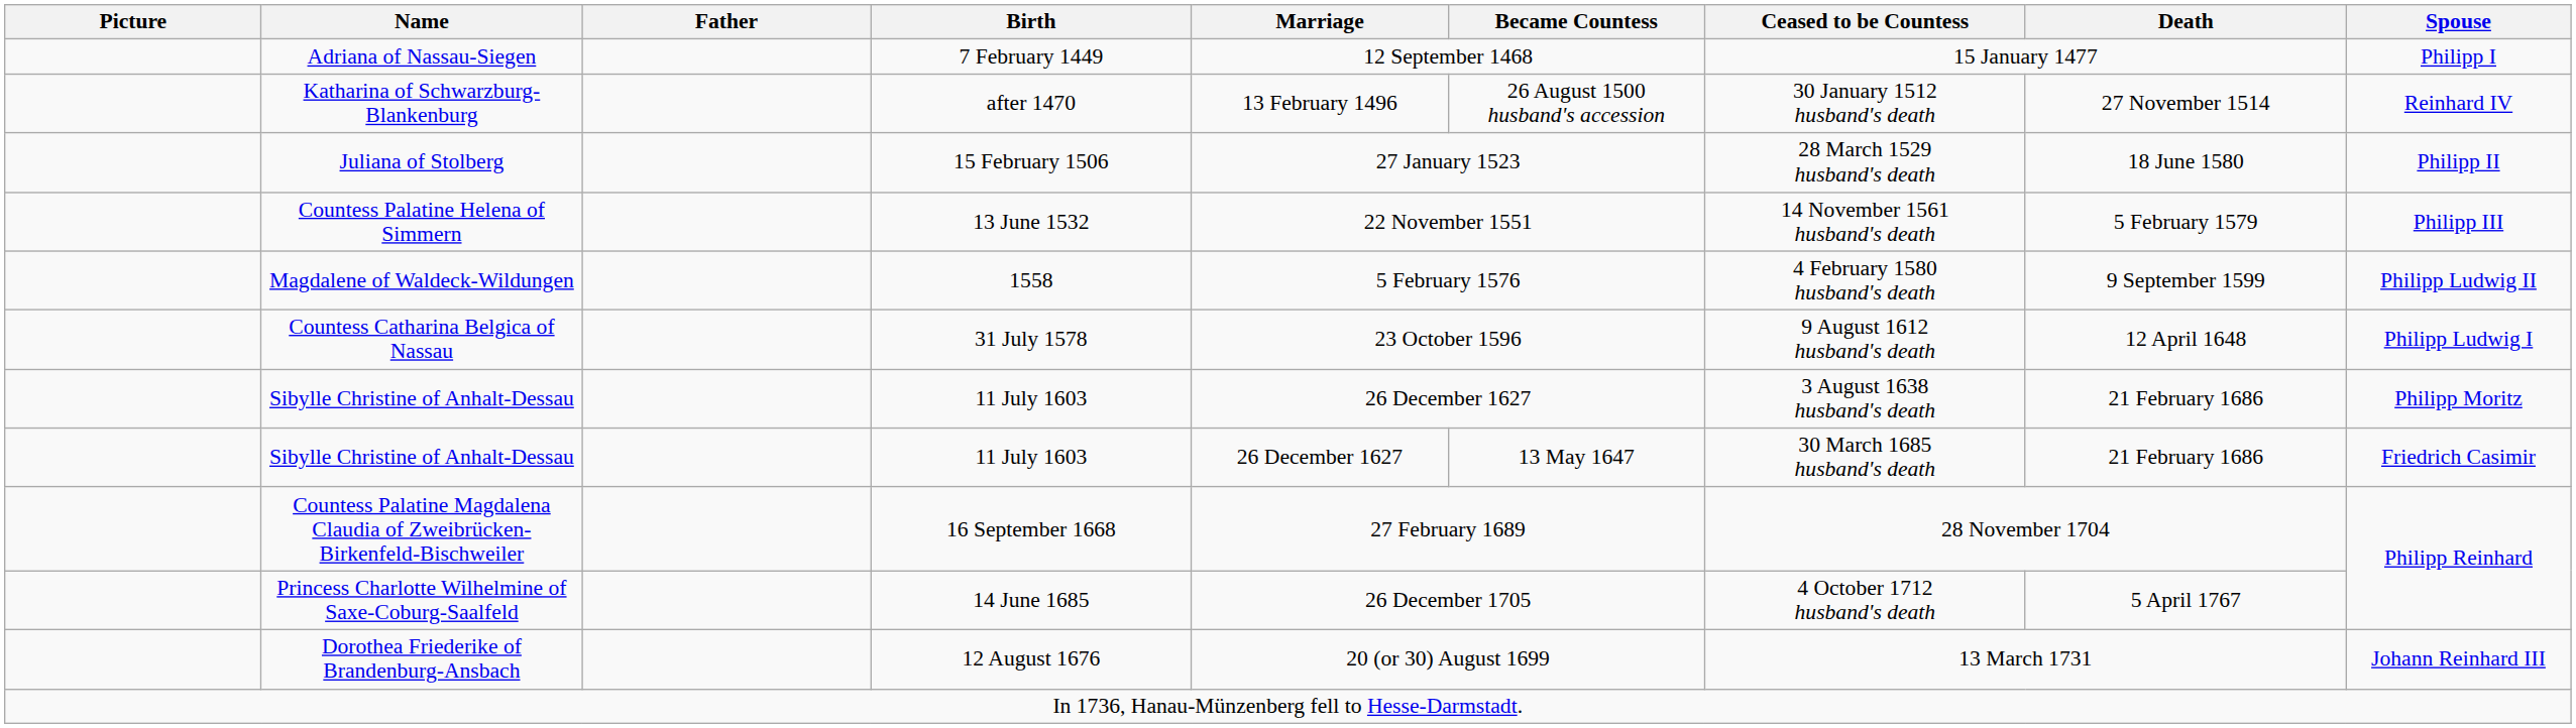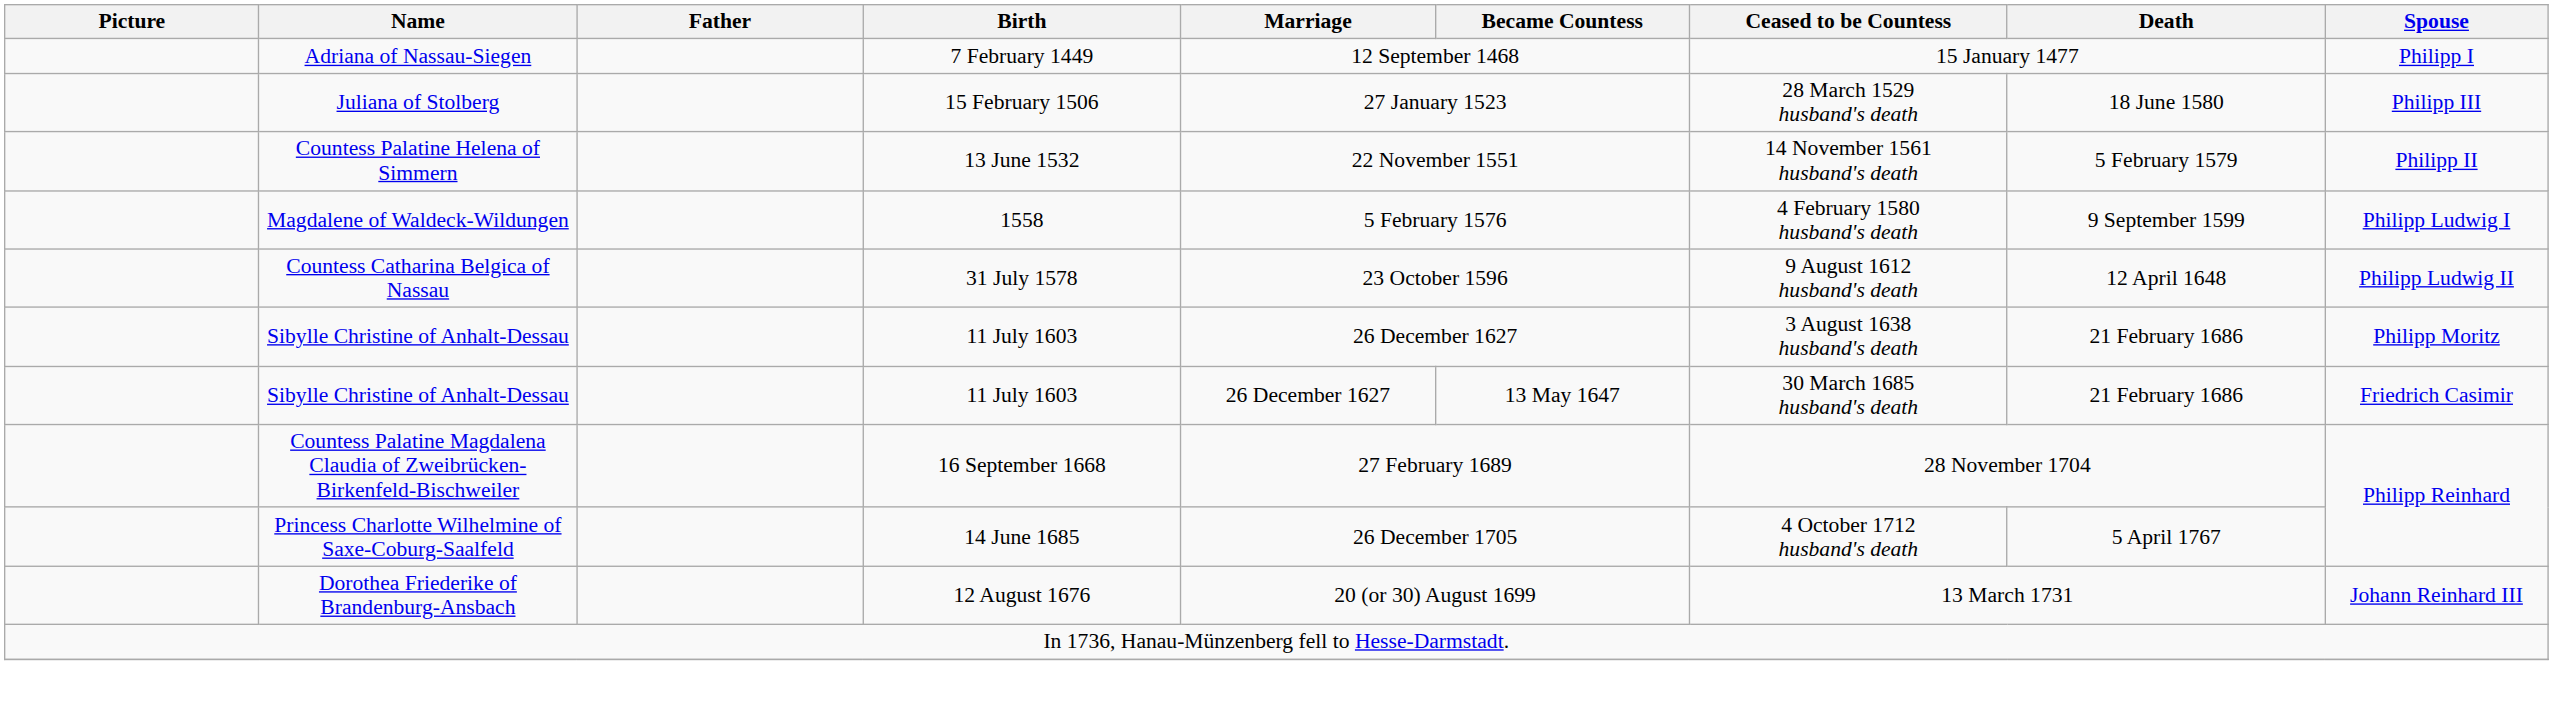 <table width=95% class="wikitable">
 <tr>
 <th width = "8%">Picture</th>
 <th width = "10%">Name</th>
 <th width = "9%">Father</th>
 <th width = "10%">Birth</th>
 <th width = "8%">Marriage</th>
 <th width = "8%">Became Countess</th>
 <th width = "10%">Ceased to be Countess</th>
 <th width = "10%">Death</th>
 <th width = "7%"><a href='#'>Spouse</a></th>
 </tr>
 <tr>
 <td align="center"></td>
 <td align="center"><a href='#'>Adriana of Nassau-Siegen</a></td>
 <td align="center"></td>
 <td align="center">7 February 1449</td>
 <td align="center" colspan="2">12 September 1468</td>
 <td align="center" colspan="2">15 January 1477</td>
 <td align="center"><a href='#'>Philipp I</a></td>
 </tr>
 <tr>
 <td align="center"></td>
-<td align="center"><a href='#'>Katharina of Schwarzburg-Blankenburg</a></td>
-<td align="center"></td>
-<td align="center">after 1470</td>
-<td align="center">13 February 1496</td>
-<td align="center">26 August 1500 <br><em>husband's accession</em></td>
-<td align="center">30 January 1512 <br><em>husband's death</em></td>
-<td align="center">27 November 1514</td>
-<td align="center"><a href='#'>Reinhard IV</a></td>
-</tr>
-<tr>
-<td align="center"></td>
 <td align="center"><a href='#'>Juliana of Stolberg</a></td>
 <td align="center"></td>
 <td align="center">15 February 1506</td>
 <td align="center" colspan="2">27 January 1523</td>
 <td align="center">28 March 1529 <br><em>husband's death</em></td>
 <td align="center">18 June 1580</td>
-<td align="center"><a href='#'>Philipp II</a></td>
+<td align="center"><a href='#'>Philipp III</a></td>
 </tr>
 <tr>
 <td align="center"></td>
 <td align="center"><a href='#'>Countess Palatine Helena of Simmern</a></td>
 <td align="center"></td>
 <td align="center">13 June 1532</td>
 <td align="center" colspan="2">22 November 1551</td>
 <td align="center">14 November 1561 <br><em>husband's death</em></td>
 <td align="center">5 February 1579</td>
-<td align="center"><a href='#'>Philipp III</a></td>
+<td align="center"><a href='#'>Philipp II</a></td>
 </tr>
 <tr>
 <td align="center"></td>
 <td align="center"><a href='#'>Magdalene of Waldeck-Wildungen</a></td>
 <td align="center"></td>
 <td align="center">1558</td>
 <td align="center" colspan="2">5 February 1576</td>
 <td align="center">4 February 1580 <br><em>husband's death</em></td>
 <td align="center">9 September 1599</td>
-<td align="center"><a href='#'>Philipp Ludwig II</a></td>
+<td align="center"><a href='#'>Philipp Ludwig I</a></td>
 </tr>
 <tr>
 <td align="center"></td>
 <td align="center"><a href='#'>Countess Catharina Belgica of Nassau</a></td>
 <td align="center"></td>
 <td align="center">31 July 1578</td>
 <td align="center" colspan="2">23 October 1596</td>
 <td align="center">9 August 1612 <br><em>husband's death</em></td>
 <td align="center">12 April 1648</td>
-<td align="center"><a href='#'>Philipp Ludwig I</a></td>
+<td align="center"><a href='#'>Philipp Ludwig II</a></td>
 </tr>
 <tr>
 <td align="center"></td>
 <td align="center"><a href='#'>Sibylle Christine of Anhalt-Dessau</a></td>
 <td align="center"></td>
 <td align="center">11 July 1603</td>
 <td align="center" colspan="2">26 December 1627</td>
 <td align="center">3 August 1638 <br><em>husband's death</em></td>
 <td align="center">21 February 1686</td>
 <td align="center"><a href='#'>Philipp Moritz</a></td>
 </tr>
 <tr>
 <td align="center"></td>
 <td align="center"><a href='#'>Sibylle Christine of Anhalt-Dessau</a></td>
 <td align="center"></td>
 <td align="center">11 July 1603</td>
 <td align="center">26 December 1627</td>
 <td align="center">13 May 1647</td>
 <td align="center">30 March 1685 <br><em>husband's death</em></td>
 <td align="center">21 February 1686</td>
 <td align="center"><a href='#'>Friedrich Casimir</a></td>
 </tr>
 <tr>
 <td align="center"></td>
 <td align="center"><a href='#'>Countess Palatine Magdalena Claudia of Zweibrücken-Birkenfeld-Bischweiler</a></td>
 <td align="center"></td>
 <td align="center">16 September 1668</td>
 <td align="center" colspan="2">27 February 1689</td>
 <td align="center" colspan="2">28 November 1704</td>
 <td align="center" rowspan="2"><a href='#'>Philipp Reinhard</a></td>
 </tr>
 <tr>
 <td align="center"></td>
 <td align="center"><a href='#'>Princess Charlotte Wilhelmine of Saxe-Coburg-Saalfeld</a></td>
 <td align="center"></td>
 <td align="center">14 June 1685</td>
 <td align="center" colspan="2">26 December 1705</td>
 <td align="center">4 October 1712 <br><em>husband's death</em></td>
 <td align="center">5 April 1767</td>
 </tr>
 <tr>
 <td align="center"></td>
 <td align="center"><a href='#'>Dorothea Friederike of Brandenburg-Ansbach</a></td>
 <td align="center"></td>
 <td align="center">12 August 1676</td>
 <td align="center" colspan="2">20 (or 30) August 1699</td>
 <td align="center" colspan="2">13 March 1731</td>
 <td align="center"><a href='#'>Johann Reinhard III</a></td>
 </tr>
 <tr>
 <td align="center" colspan="9">In 1736, Hanau-Münzenberg fell to <a href='#'>Hesse-Darmstadt</a>.</td>
 </tr>
 <tr>
 </tr>
 </table>
